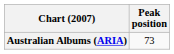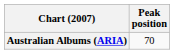 <table class="wikitable plainrowheaders" style="text-align:center">
 <tr>
 <th scope="col">Chart (2007)</th>
 <th scope="col">Peak<br>position</th>
 </tr>
 <tr>
 <th scope="row">Australian Albums (<a href='#'>ARIA</a>)</th>
-<td>73</td>
+<td>70</td>
 </tr>
 </table>
